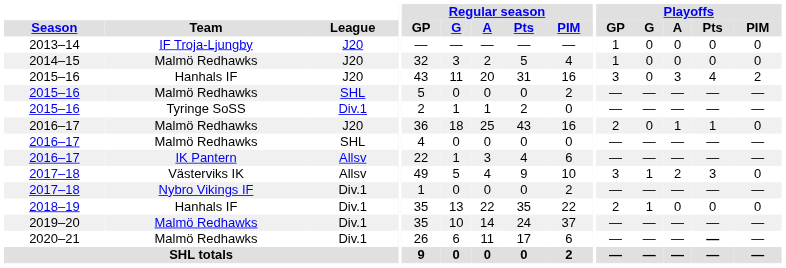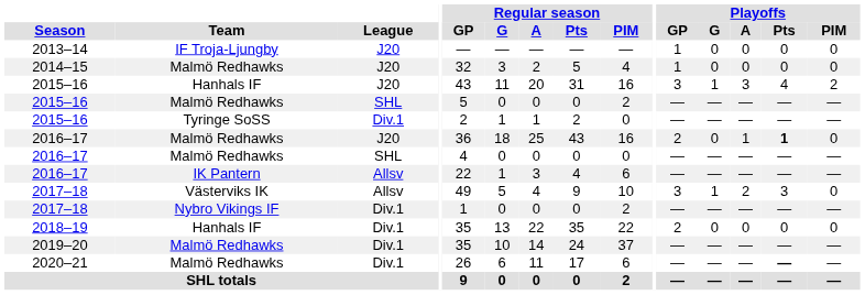 <table border="0" cellpadding="1" cellspacing="0" style="text-align:center; width:60em">
 <tr bgcolor="#e0e0e0">
 <th colspan="3" bgcolor="#ffffff"></th>
 <th rowspan="101" bgcolor="#ffffff"></th>
 <th colspan="5"><a href='#'>Regular season</a></th>
 <th rowspan="101" bgcolor="#ffffff"></th>
 <th colspan="5"><a href='#'>Playoffs</a></th>
 </tr>
 <tr bgcolor="#e0e0e0">
 <th><a href='#'>Season</a></th>
 <th>Team</th>
 <th>League</th>
 <th>GP</th>
 <th><a href='#'>G</a></th>
 <th><a href='#'>A</a></th>
 <th><a href='#'>Pts</a></th>
 <th><a href='#'>PIM</a></th>
 <th>GP</th>
 <th>G</th>
 <th>A</th>
 <th>Pts</th>
 <th>PIM</th>
 </tr>
 <tr>
 <td>2013–14</td>
 <td><a href='#'>IF Troja-Ljungby</a></td>
 <td><a href='#'>J20</a></td>
 <td>—</td>
 <td>—</td>
 <td>—</td>
 <td>—</td>
 <td>—</td>
 <td>1</td>
 <td>0</td>
 <td>0</td>
 <td>0</td>
 <td>0</td>
 </tr>
 <tr bgcolor="#f0f0f0">
 <td>2014–15</td>
 <td>Malmö Redhawks</td>
 <td>J20</td>
 <td>32</td>
 <td>3</td>
 <td>2</td>
 <td>5</td>
 <td>4</td>
 <td>1</td>
 <td>0</td>
 <td>0</td>
 <td>0</td>
 <td>0</td>
 </tr>
 <tr>
 <td>2015–16</td>
 <td>Hanhals IF</td>
 <td>J20</td>
 <td>43</td>
 <td>11</td>
 <td>20</td>
 <td>31</td>
 <td>16</td>
 <td>3</td>
-<td>0</td>
+<td>1</td>
 <td>3</td>
 <td>4</td>
 <td>2</td>
 </tr>
 <tr bgcolor="#f0f0f0">
 <td><a href='#'>2015–16</a></td>
 <td>Malmö Redhawks</td>
 <td><a href='#'>SHL</a></td>
 <td>5</td>
 <td>0</td>
 <td>0</td>
 <td>0</td>
 <td>2</td>
 <td>—</td>
 <td>—</td>
 <td>—</td>
 <td>—</td>
 <td>—</td>
 </tr>
 <tr>
 <td><a href='#'>2015–16</a></td>
 <td>Tyringe SoSS</td>
 <td><a href='#'>Div.1</a></td>
 <td>2</td>
 <td>1</td>
 <td>1</td>
 <td>2</td>
 <td>0</td>
 <td>—</td>
 <td>—</td>
 <td>—</td>
 <td>—</td>
 <td>—</td>
 </tr>
 <tr bgcolor="#f0f0f0">
 <td>2016–17</td>
 <td>Malmö Redhawks</td>
 <td>J20</td>
 <td>36</td>
 <td>18</td>
 <td>25</td>
 <td>43</td>
 <td>16</td>
 <td>2</td>
 <td>0</td>
 <td>1</td>
-<td>1</td>
+<td><strong>1</strong></td>
 <td>0</td>
 </tr>
 <tr>
 <td><a href='#'>2016–17</a></td>
 <td>Malmö Redhawks</td>
 <td>SHL</td>
 <td>4</td>
 <td>0</td>
 <td>0</td>
 <td>0</td>
 <td>0</td>
 <td>—</td>
 <td>—</td>
 <td>—</td>
 <td>—</td>
 <td>—</td>
 </tr>
 <tr bgcolor="#f0f0f0">
 <td><a href='#'>2016–17</a></td>
 <td><a href='#'>IK Pantern</a></td>
 <td><a href='#'>Allsv</a></td>
 <td>22</td>
 <td>1</td>
 <td>3</td>
 <td>4</td>
 <td>6</td>
 <td>—</td>
 <td>—</td>
 <td>—</td>
 <td>—</td>
 <td>—</td>
 </tr>
 <tr>
 <td><a href='#'>2017–18</a></td>
 <td>Västerviks IK</td>
 <td>Allsv</td>
 <td>49</td>
 <td>5</td>
 <td>4</td>
 <td>9</td>
 <td>10</td>
 <td>3</td>
 <td>1</td>
 <td>2</td>
 <td>3</td>
 <td>0</td>
 </tr>
 <tr bgcolor="#f0f0f0">
 <td><a href='#'>2017–18</a></td>
 <td><a href='#'>Nybro Vikings IF</a></td>
 <td>Div.1</td>
 <td>1</td>
 <td>0</td>
 <td>0</td>
 <td>0</td>
 <td>2</td>
 <td>—</td>
 <td>—</td>
 <td>—</td>
 <td>—</td>
 <td>—</td>
 </tr>
 <tr>
 <td><a href='#'>2018–19</a></td>
 <td>Hanhals IF</td>
 <td>Div.1</td>
 <td>35</td>
 <td>13</td>
 <td>22</td>
 <td>35</td>
 <td>22</td>
 <td>2</td>
-<td>1</td>
+<td>0</td>
 <td>0</td>
 <td>0</td>
 <td>0</td>
 </tr>
 <tr bgcolor="#f0f0f0">
 <td>2019–20</td>
 <td><a href='#'>Malmö Redhawks</a></td>
 <td>Div.1</td>
 <td>35</td>
 <td>10</td>
 <td>14</td>
 <td>24</td>
 <td>37</td>
 <td>—</td>
 <td>—</td>
 <td>—</td>
 <td>—</td>
 <td>—</td>
 </tr>
 <tr>
 <td>2020–21</td>
 <td>Malmö Redhawks</td>
 <td>Div.1</td>
 <td>26</td>
 <td>6</td>
 <td>11</td>
 <td>17</td>
 <td>6</td>
 <td>—</td>
 <td>—</td>
 <td>—</td>
 <th>—</th>
 <td>—</td>
 </tr>
 <tr bgcolor="#e0e0e0">
 <th colspan="3">SHL totals</th>
 <th>9</th>
 <th>0</th>
 <th>0</th>
 <th>0</th>
 <th>2</th>
 <th>—</th>
 <th>—</th>
 <th>—</th>
 <th>—</th>
 <th>—</th>
 </tr>
 </table>
